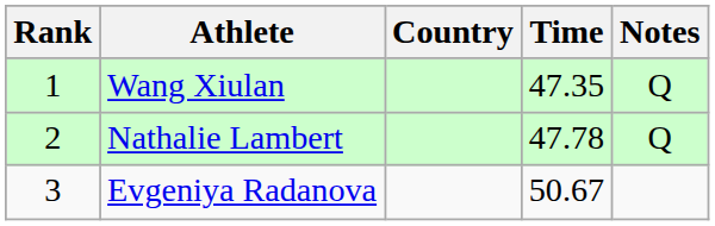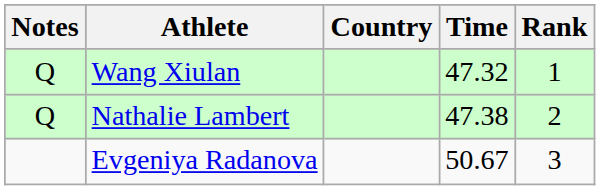 <table class="wikitable" style="text-align:center">
 <tr>
-<th>Rank</th>
+<th>Notes</th>
 <th>Athlete</th>
 <th>Country</th>
 <th>Time</th>
-<th>Notes</th>
+<th>Rank</th>
 </tr>
 <tr bgcolor=ccffcc>
-<td>1</td>
+<td>Q</td>
 <td align=left><a href='#'>Wang Xiulan</a></td>
 <td align=left></td>
-<td>47.35</td>
-<td>Q</td>
+<td>47.32</td>
+<td>1</td>
 </tr>
 <tr bgcolor=ccffcc>
-<td>2</td>
+<td>Q</td>
 <td align=left><a href='#'>Nathalie Lambert</a></td>
 <td align=left></td>
-<td>47.78</td>
-<td>Q</td>
+<td>47.38</td>
+<td>2</td>
 </tr>
 <tr>
-<td>3</td>
+<td></td>
 <td align=left><a href='#'>Evgeniya Radanova</a></td>
 <td align=left></td>
 <td>50.67</td>
-<td></td>
+<td>3</td>
 </tr>
 </table>
